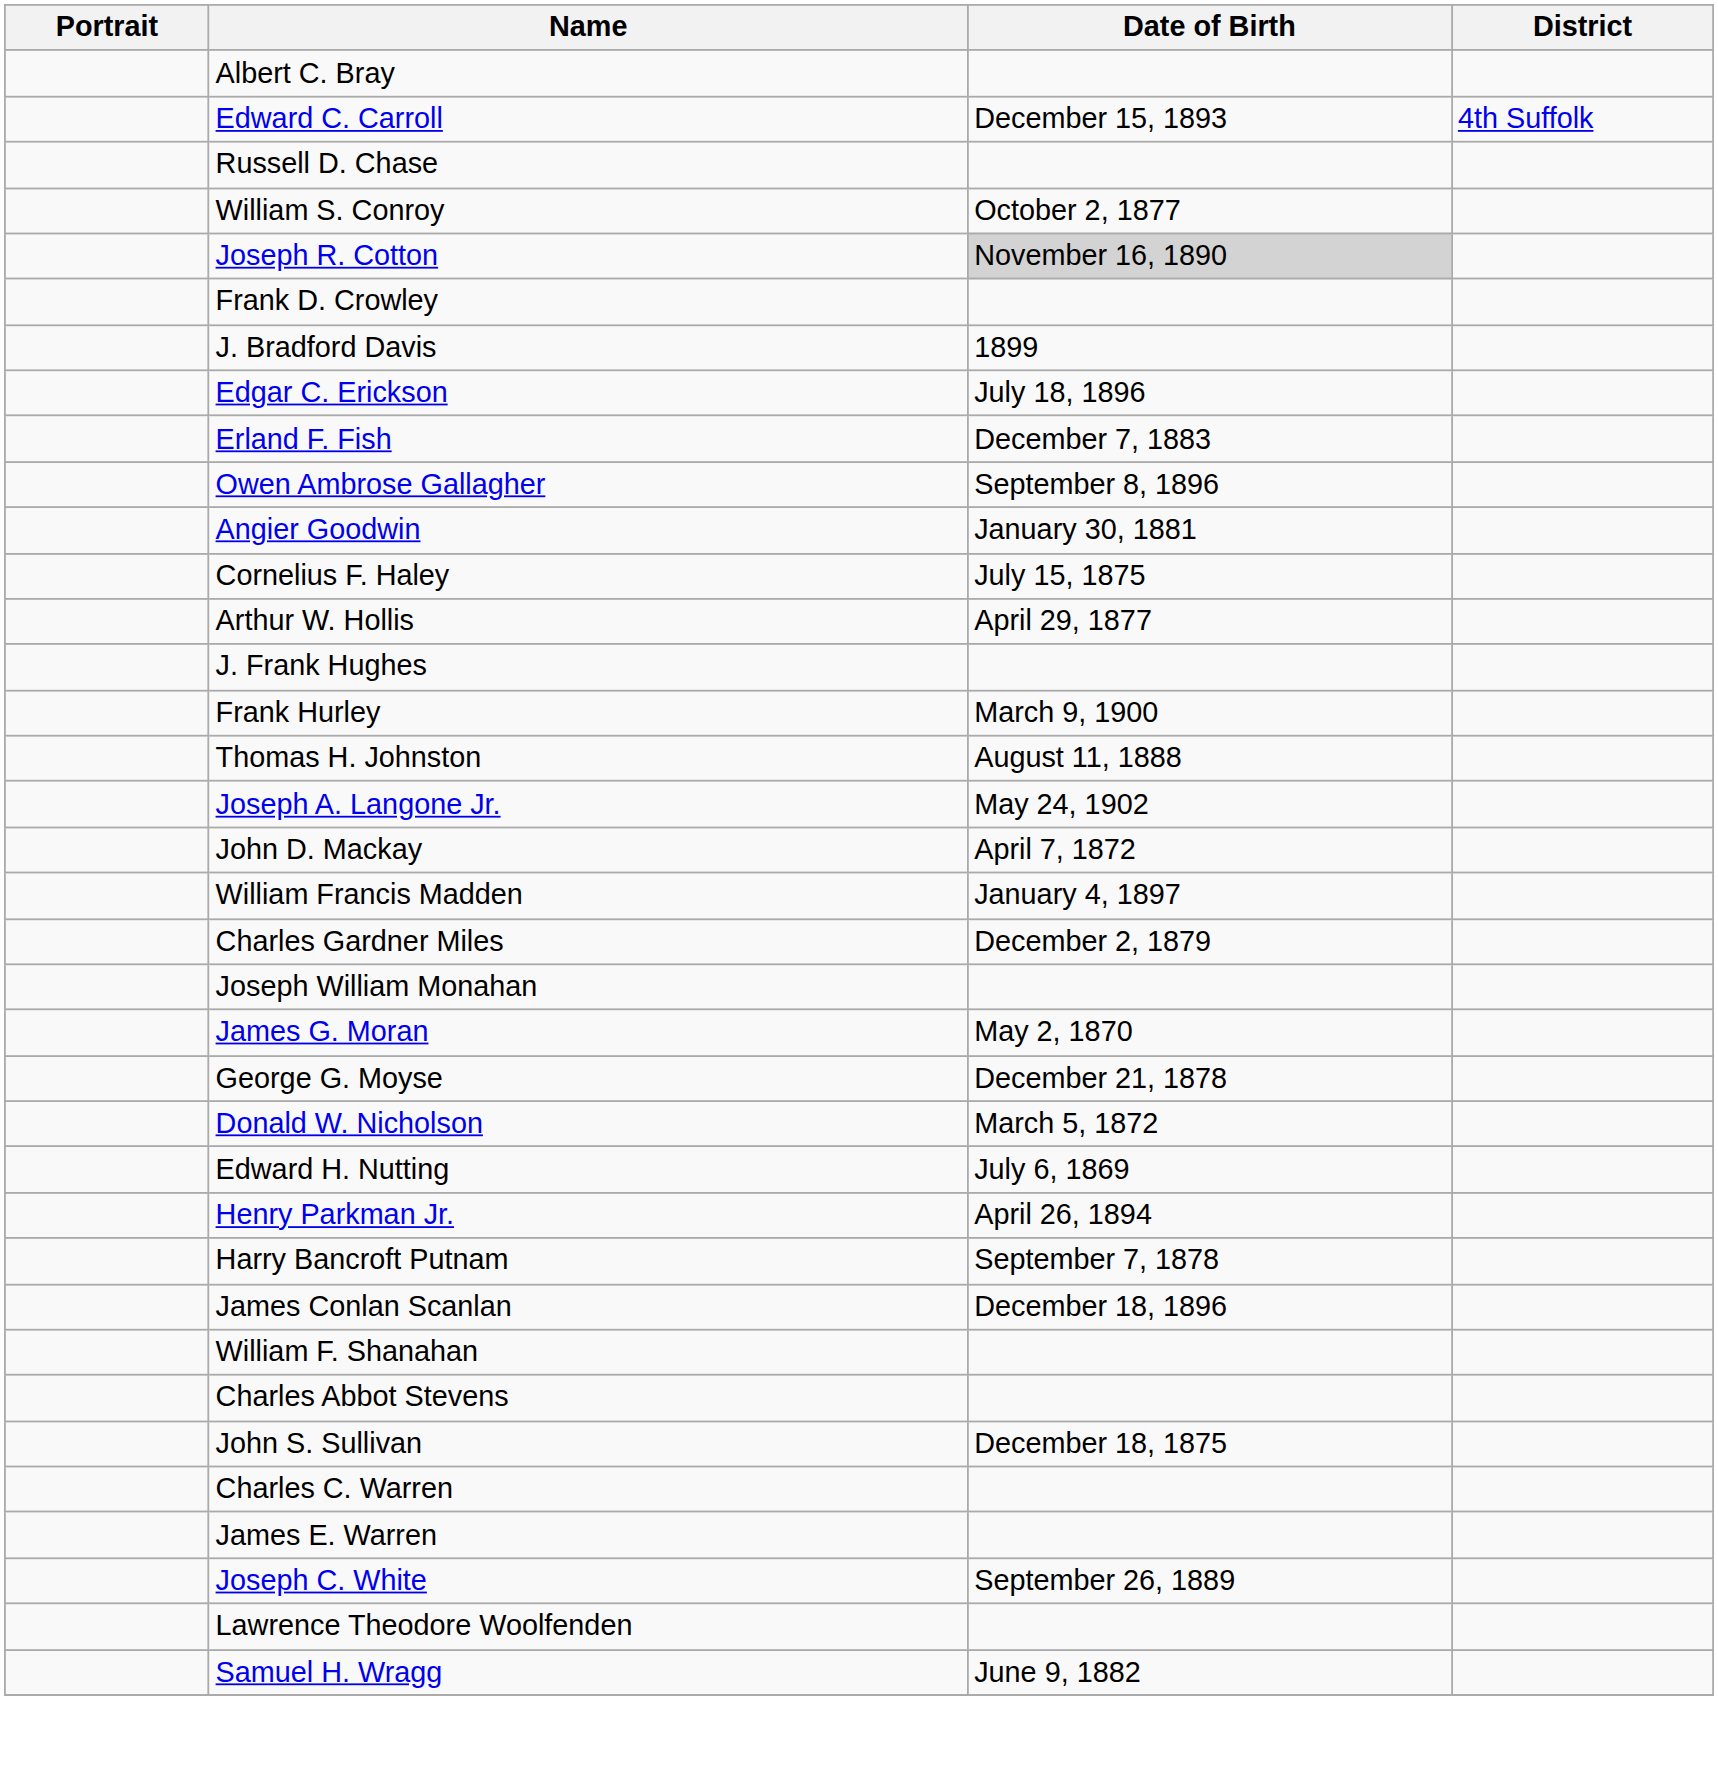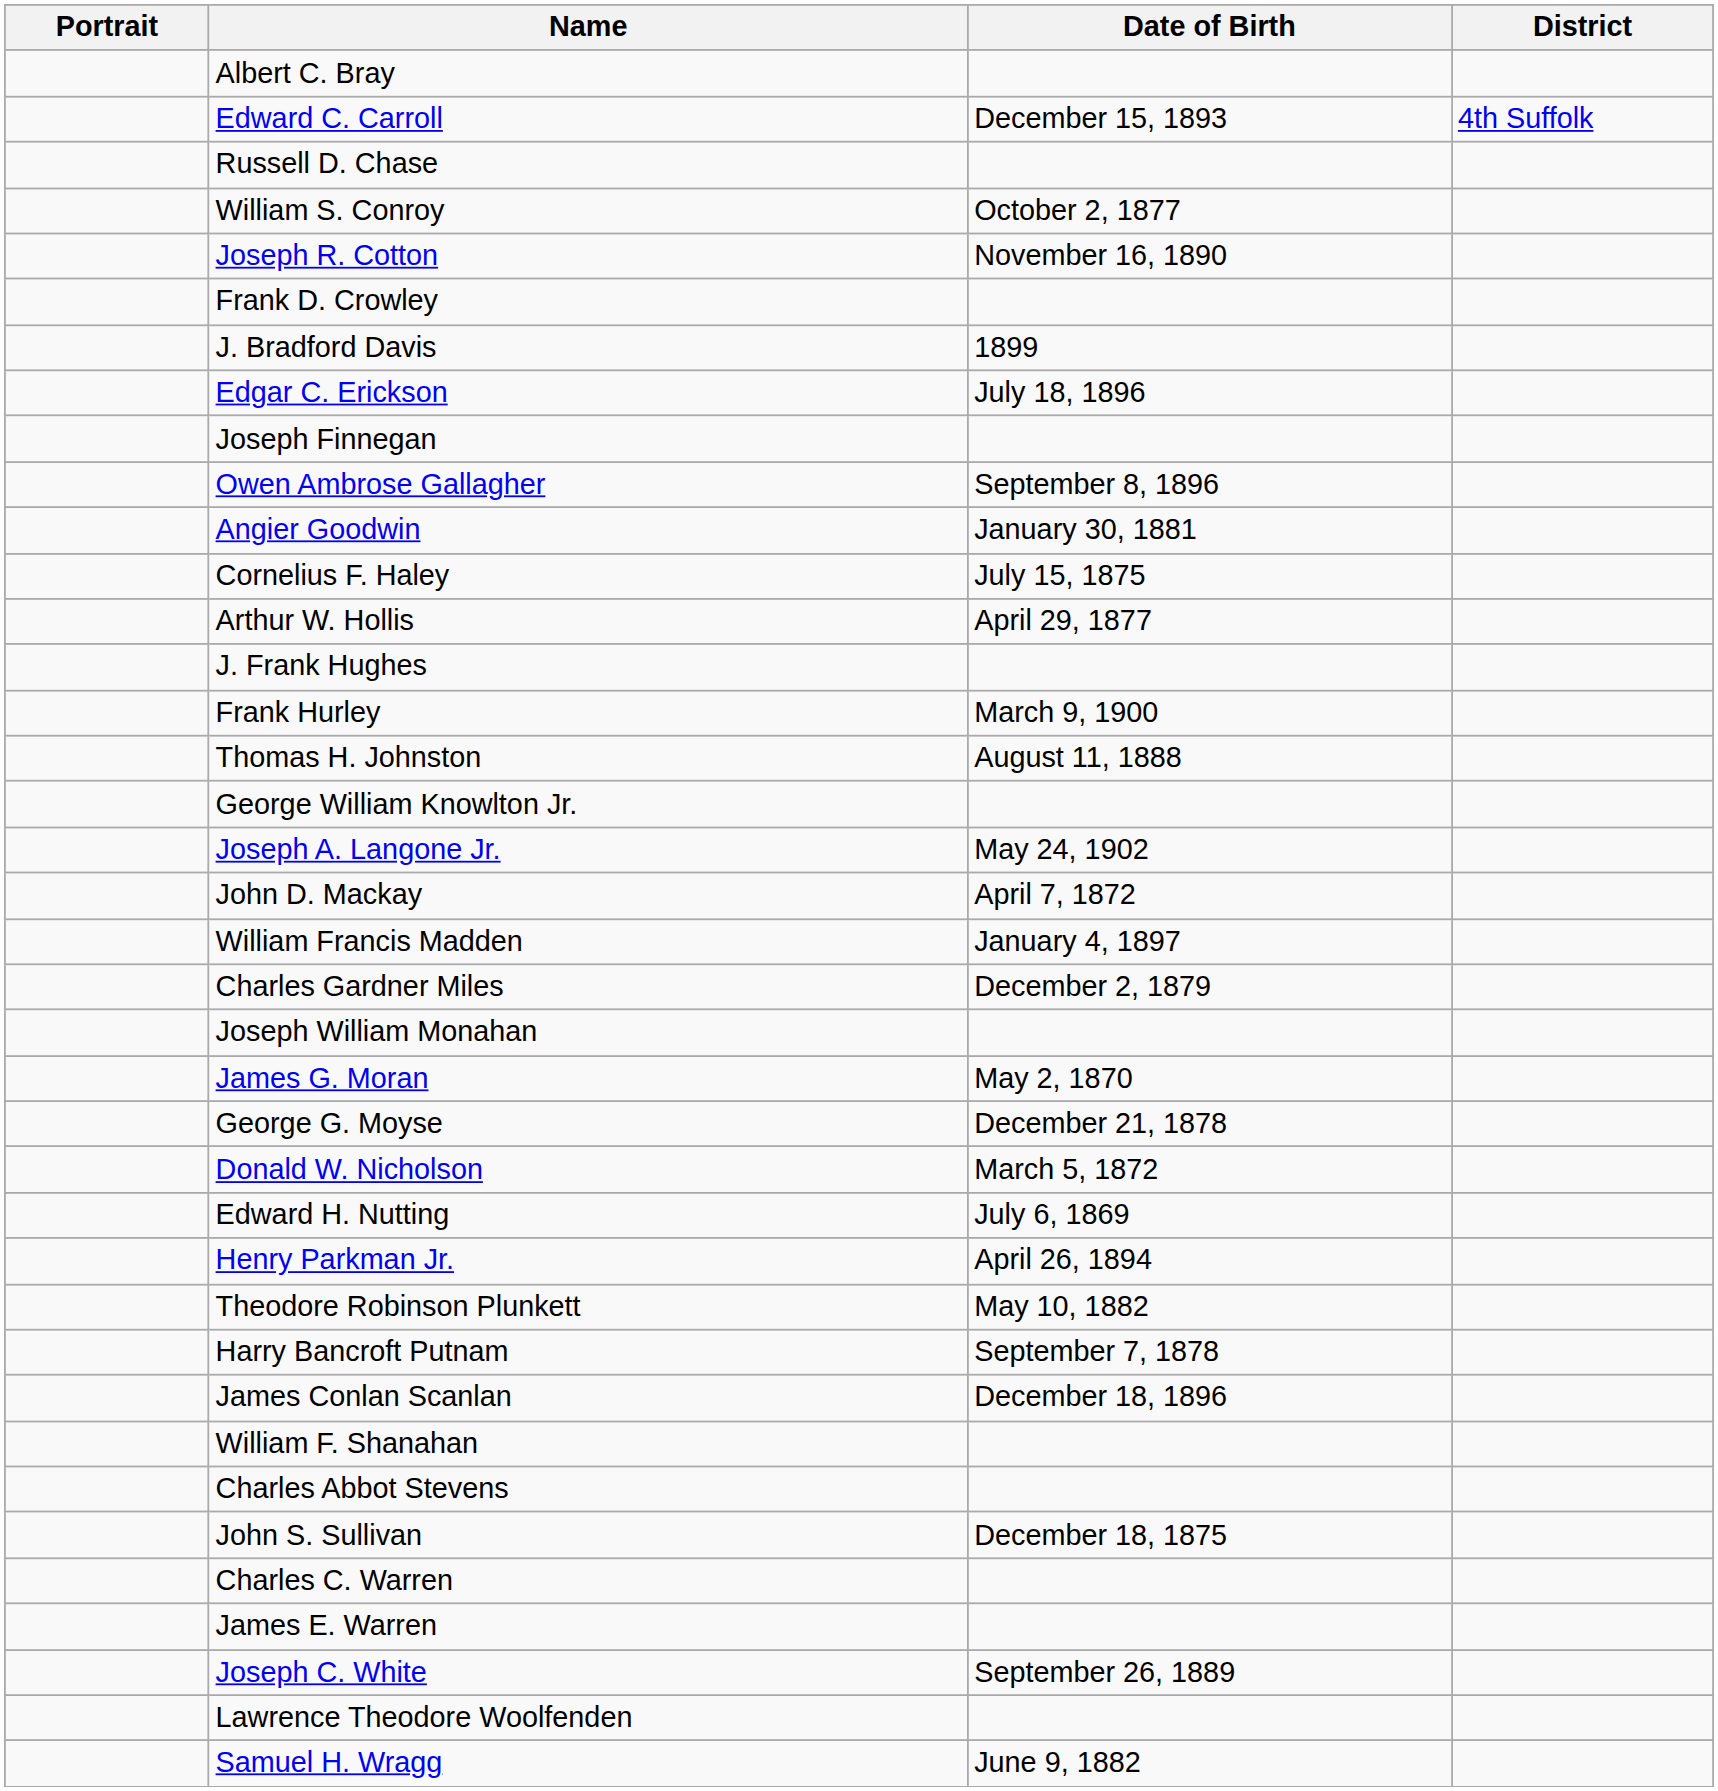 <table class='wikitable sortable' style="width:60%">
 <tr>
 <th>Portrait</th>
 <th>Name </th>
 <th data-sort-type=date>Date of Birth </th>
 <th>District </th>
 </tr>
 <tr>
 <td></td>
 <td>Albert C. Bray</td>
 <td></td>
 <td></td>
 </tr>
 <tr>
 <td></td>
 <td><a href='#'>Edward C. Carroll</a></td>
 <td>December 15, 1893</td>
 <td><a href='#'>4th Suffolk</a></td>
 </tr>
 <tr>
 <td></td>
 <td>Russell D. Chase</td>
 <td></td>
 <td></td>
 </tr>
 <tr>
 <td></td>
 <td>William S. Conroy</td>
 <td>October 2, 1877</td>
 <td></td>
 </tr>
 <tr>
 <td></td>
 <td><a href='#'>Joseph R. Cotton</a></td>
-<td style="background: lightgrey;">November 16, 1890</td>
+<td>November 16, 1890</td>
 <td></td>
 </tr>
 <tr>
 <td></td>
 <td>Frank D. Crowley</td>
 <td></td>
 <td></td>
 </tr>
 <tr>
 <td></td>
 <td>J. Bradford Davis</td>
 <td>1899</td>
 <td></td>
 </tr>
 <tr>
 <td></td>
 <td><a href='#'>Edgar C. Erickson</a></td>
 <td>July 18, 1896</td>
 <td></td>
 </tr>
 <tr>
 <td></td>
-<td><a href='#'>Erland F. Fish</a></td>
-<td>December 7, 1883</td>
+<td>Joseph Finnegan</td>
+<td></td>
 <td></td>
 </tr>
 <tr>
 <td></td>
 <td><a href='#'>Owen Ambrose Gallagher</a></td>
 <td>September 8, 1896</td>
 <td></td>
 </tr>
 <tr>
 <td></td>
 <td><a href='#'>Angier Goodwin</a></td>
 <td>January 30, 1881</td>
 <td></td>
 </tr>
 <tr>
 <td></td>
 <td>Cornelius F. Haley</td>
 <td>July 15, 1875</td>
 <td></td>
 </tr>
 <tr>
 <td></td>
 <td>Arthur W. Hollis</td>
 <td>April 29, 1877</td>
 <td></td>
 </tr>
 <tr>
 <td></td>
 <td>J. Frank Hughes</td>
 <td></td>
 <td></td>
 </tr>
 <tr>
 <td></td>
 <td>Frank Hurley</td>
 <td>March 9, 1900</td>
 <td></td>
 </tr>
 <tr>
 <td></td>
 <td>Thomas H. Johnston</td>
 <td>August 11, 1888</td>
+<td></td>
+</tr>
+<tr>
+<td></td>
+<td>George William Knowlton Jr.</td>
+<td></td>
 <td></td>
 </tr>
 <tr>
 <td></td>
 <td><a href='#'>Joseph A. Langone Jr.</a></td>
 <td>May 24, 1902</td>
 <td></td>
 </tr>
 <tr>
 <td></td>
 <td>John D. Mackay</td>
 <td>April 7, 1872</td>
 <td></td>
 </tr>
 <tr>
 <td></td>
 <td>William Francis Madden</td>
 <td>January 4, 1897</td>
 <td></td>
 </tr>
 <tr>
 <td></td>
 <td>Charles Gardner Miles</td>
 <td>December 2, 1879</td>
 <td></td>
 </tr>
 <tr>
 <td></td>
 <td>Joseph William Monahan</td>
 <td></td>
 <td></td>
 </tr>
 <tr>
 <td></td>
 <td><a href='#'>James G. Moran</a></td>
 <td>May 2, 1870</td>
 <td></td>
 </tr>
 <tr>
 <td></td>
 <td>George G. Moyse</td>
 <td>December 21, 1878</td>
 <td></td>
 </tr>
 <tr>
 <td></td>
 <td><a href='#'>Donald W. Nicholson</a></td>
 <td>March 5, 1872</td>
 <td></td>
 </tr>
 <tr>
 <td></td>
 <td>Edward H. Nutting</td>
 <td>July 6, 1869</td>
 <td></td>
 </tr>
 <tr>
 <td></td>
 <td><a href='#'>Henry Parkman Jr.</a></td>
 <td>April 26, 1894</td>
+<td></td>
+</tr>
+<tr>
+<td></td>
+<td>Theodore Robinson Plunkett</td>
+<td>May 10, 1882</td>
 <td></td>
 </tr>
 <tr>
 <td></td>
 <td>Harry Bancroft Putnam</td>
 <td>September 7, 1878</td>
 <td></td>
 </tr>
 <tr>
 <td></td>
 <td>James Conlan Scanlan</td>
 <td>December 18, 1896</td>
 <td></td>
 </tr>
 <tr>
 <td></td>
 <td>William F. Shanahan</td>
 <td></td>
 <td></td>
 </tr>
 <tr>
 <td></td>
 <td>Charles Abbot Stevens</td>
 <td></td>
 <td></td>
 </tr>
 <tr>
 <td></td>
 <td>John S. Sullivan</td>
 <td>December 18, 1875</td>
 <td></td>
 </tr>
 <tr>
 <td></td>
 <td>Charles C. Warren</td>
 <td></td>
 <td></td>
 </tr>
 <tr>
 <td></td>
 <td>James E. Warren</td>
 <td></td>
 <td></td>
 </tr>
 <tr>
 <td></td>
 <td><a href='#'>Joseph C. White</a></td>
 <td>September 26, 1889</td>
 <td></td>
 </tr>
 <tr>
 <td></td>
 <td>Lawrence Theodore Woolfenden</td>
 <td></td>
 <td></td>
 </tr>
 <tr>
 <td></td>
 <td><a href='#'>Samuel H. Wragg</a></td>
 <td>June 9, 1882</td>
 <td></td>
 </tr>
 <tr>
 </tr>
 </table>
